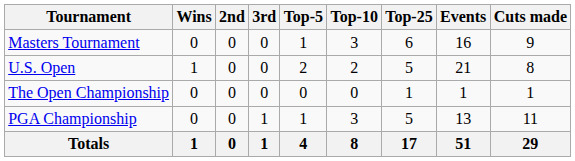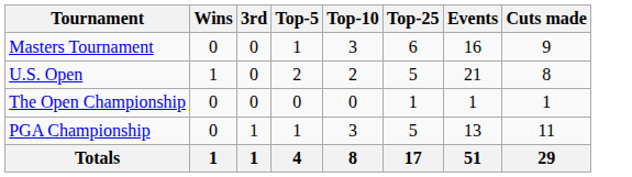 <table class=wikitable style=text-align:center>
 <tr>
 <th>Tournament</th>
 <th>Wins</th>
-<th>2nd</th>
 <th>3rd</th>
 <th>Top-5</th>
 <th>Top-10</th>
 <th>Top-25</th>
 <th>Events</th>
 <th>Cuts made</th>
 </tr>
 <tr>
 <td align=left><a href='#'>Masters Tournament</a></td>
 <td>0</td>
 <td>0</td>
-<td>0</td>
 <td>1</td>
 <td>3</td>
 <td>6</td>
 <td>16</td>
 <td>9</td>
 </tr>
 <tr>
 <td align=left><a href='#'>U.S. Open</a></td>
 <td>1</td>
-<td>0</td>
 <td>0</td>
 <td>2</td>
 <td>2</td>
 <td>5</td>
 <td>21</td>
 <td>8</td>
 </tr>
 <tr>
 <td align=left><a href='#'>The Open Championship</a></td>
 <td>0</td>
 <td>0</td>
 <td>0</td>
 <td>0</td>
-<td>0</td>
 <td>1</td>
 <td>1</td>
 <td>1</td>
 </tr>
 <tr>
 <td align=left><a href='#'>PGA Championship</a></td>
-<td>0</td>
 <td>0</td>
 <td>1</td>
 <td>1</td>
 <td>3</td>
 <td>5</td>
 <td>13</td>
 <td>11</td>
 </tr>
 <tr>
 <th>Totals</th>
 <th>1</th>
-<th>0</th>
 <th>1</th>
 <th>4</th>
 <th>8</th>
 <th>17</th>
 <th>51</th>
 <th>29</th>
 </tr>
 </table>
